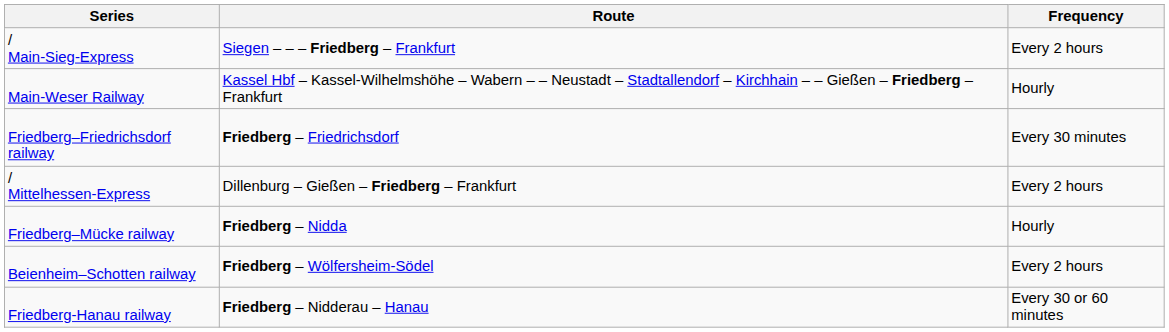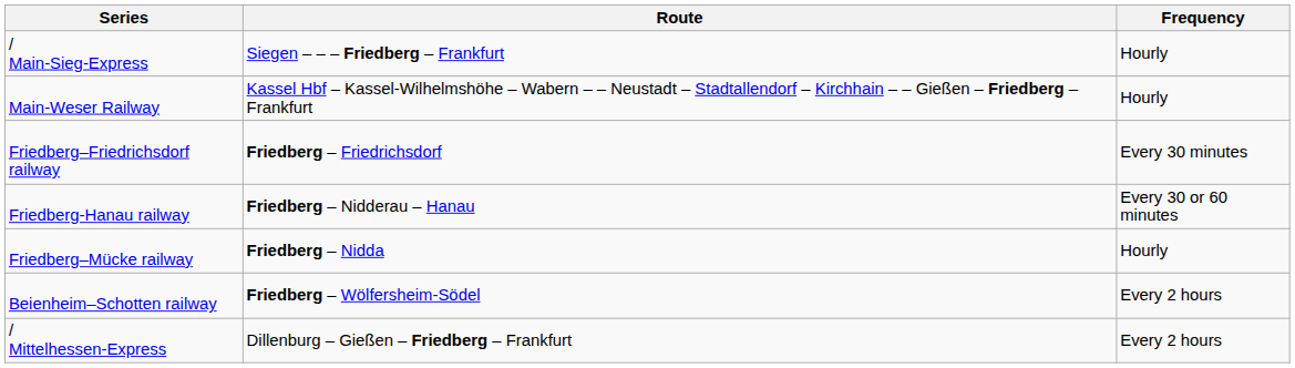 <table class="wikitable vatop">
 <tr>
 <th>Series</th>
 <th>Route</th>
 <th>Frequency</th>
 </tr>
 <tr>
 <td> / <br><a href='#'>Main-Sieg-Express</a></td>
 <td><a href='#'>Siegen</a> –  –  – <strong>Friedberg</strong> – <a href='#'>Frankfurt</a></td>
-<td>Every 2 hours</td>
+<td>Hourly</td>
 </tr>
 <tr>
 <td><br><a href='#'>Main-Weser Railway</a></td>
 <td><a href='#'>Kassel Hbf</a> – Kassel-Wilhelmshöhe – Wabern –  – Neustadt – <a href='#'>Stadtallendorf</a> – <a href='#'>Kirchhain</a> –   – Gießen – <strong>Friedberg</strong> – Frankfurt</td>
 <td>Hourly</td>
 </tr>
 <tr>
 <td><br><a href='#'>Friedberg–Friedrichsdorf railway</a></td>
 <td><strong>Friedberg</strong> – <a href='#'>Friedrichsdorf</a></td>
 <td>Every 30 minutes</td>
 </tr>
 <tr>
-<td> / <br><a href='#'>Mittelhessen-Express</a></td>
-<td>Dillenburg – Gießen – <strong>Friedberg</strong> – Frankfurt</td>
-<td>Every 2 hours</td>
+<td><br><a href='#'>Friedberg-Hanau railway</a></td>
+<td><strong>Friedberg</strong> – Nidderau – <a href='#'>Hanau</a></td>
+<td>Every 30 or 60 minutes</td>
 </tr>
 <tr>
 <td><br><a href='#'>Friedberg–Mücke railway</a></td>
 <td><strong>Friedberg</strong> – <a href='#'>Nidda</a></td>
 <td>Hourly</td>
 </tr>
 <tr>
 <td><br><a href='#'>Beienheim–Schotten railway</a></td>
 <td><strong>Friedberg</strong> – <a href='#'>Wölfersheim-Södel</a></td>
 <td>Every 2 hours</td>
 </tr>
 <tr>
-<td><br><a href='#'>Friedberg-Hanau railway</a></td>
-<td><strong>Friedberg</strong> – Nidderau – <a href='#'>Hanau</a></td>
-<td>Every 30 or 60 minutes</td>
+<td> / <br><a href='#'>Mittelhessen-Express</a></td>
+<td>Dillenburg – Gießen – <strong>Friedberg</strong> – Frankfurt</td>
+<td>Every 2 hours</td>
 </tr>
 </table>
